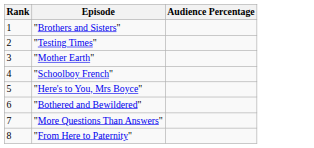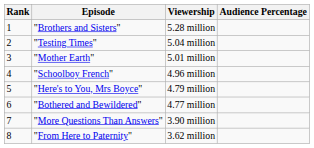 <table class="wikitable">
 <tr>
 <th>Rank</th>
 <th>Episode</th>
+<th>Viewership</th>
 <th>Audience Percentage</th>
 </tr>
 <tr>
 <td>1</td>
 <td>"<a href='#'>Brothers and Sisters</a>"</td>
+<td>5.28 million</td>
 <td></td>
 </tr>
 <tr>
 <td>2</td>
 <td>"<a href='#'>Testing Times</a>"</td>
+<td>5.04 million</td>
 <td></td>
 </tr>
 <tr>
 <td>3</td>
 <td>"<a href='#'>Mother Earth</a>"</td>
+<td>5.01 million</td>
 <td></td>
 </tr>
 <tr>
 <td>4</td>
 <td>"<a href='#'>Schoolboy French</a>"</td>
+<td>4.96 million</td>
 <td></td>
 </tr>
 <tr>
 <td>5</td>
 <td>"<a href='#'>Here's to You, Mrs Boyce</a>"</td>
+<td>4.79 million</td>
 <td></td>
 </tr>
 <tr>
 <td>6</td>
 <td>"<a href='#'>Bothered and Bewildered</a>"</td>
+<td>4.77 million</td>
 <td></td>
 </tr>
 <tr>
 <td>7</td>
 <td>"<a href='#'>More Questions Than Answers</a>"</td>
+<td>3.90 million</td>
 <td></td>
 </tr>
 <tr>
 <td>8</td>
 <td>"<a href='#'>From Here to Paternity</a>"</td>
+<td>3.62 million</td>
 <td></td>
 </tr>
 </table>
